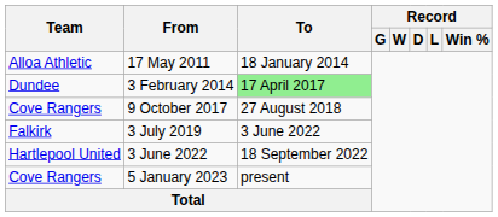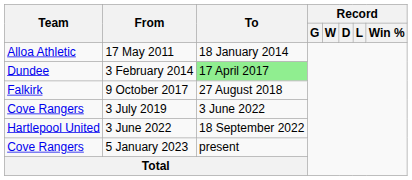 <table class="wikitable" style="text-align: center">
 <tr>
 <th rowspan="2">Team</th>
 <th rowspan="2">From</th>
 <th rowspan="2">To</th>
 <th colspan="5">Record</th>
 </tr>
 <tr>
 <th>G</th>
 <th>W</th>
 <th>D</th>
 <th>L</th>
 <th>Win %</th>
 </tr>
 <tr>
 <td align=left><a href='#'>Alloa Athletic</a></td>
 <td align=left>17 May 2011</td>
 <td align=left>18 January 2014<br></td>
 </tr>
 <tr>
 <td align=left><a href='#'>Dundee</a></td>
 <td align=left>3 February 2014</td>
 <td align=left style="background: lightgreen;">17 April 2017<br></td>
 </tr>
 <tr>
-<td align=left><a href='#'>Cove Rangers</a></td>
+<td align=left><a href='#'>Falkirk</a></td>
 <td align=left>9 October 2017</td>
 <td align=left>27 August 2018<br></td>
 </tr>
 <tr>
-<td align=left><a href='#'>Falkirk</a></td>
+<td align=left><a href='#'>Cove Rangers</a></td>
 <td align=left>3 July 2019</td>
 <td align=left>3 June 2022<br></td>
 </tr>
 <tr>
 <td align=left><a href='#'>Hartlepool United</a></td>
 <td align=left>3 June 2022</td>
 <td align=left>18 September 2022<br></td>
 </tr>
 <tr>
 <td align=left><a href='#'>Cove Rangers</a></td>
 <td align=left>5 January 2023</td>
 <td align=left>present<br></td>
 </tr>
 <tr>
 <th colspan=3>Total<br></th>
 </tr>
 </table>
